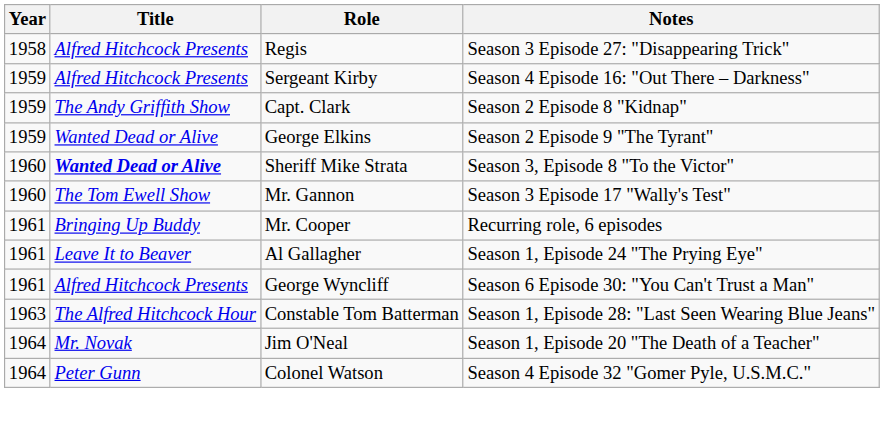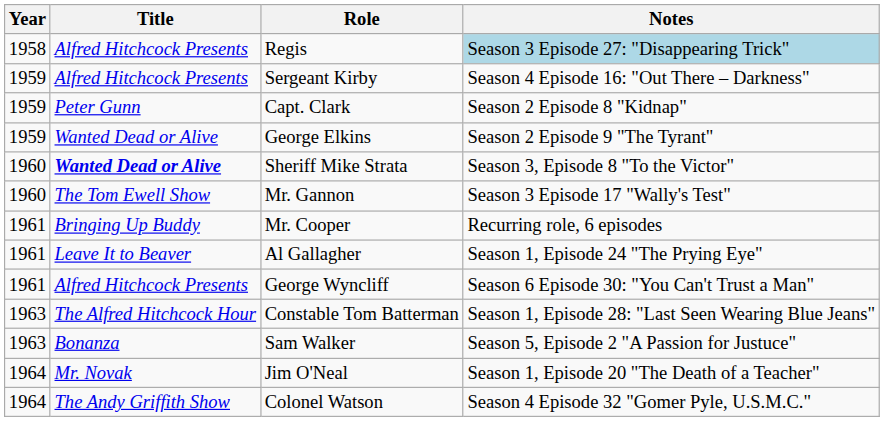 <table class="wikitable plainrowheaders sortable">
 <tr>
 <th scope="col">Year</th>
 <th scope="col">Title</th>
 <th scope="col">Role</th>
 <th scope="col" class="unsortable">Notes</th>
 </tr>
 <tr>
 <td>1958</td>
 <td><em><a href='#'>Alfred Hitchcock Presents</a></em></td>
 <td>Regis</td>
-<td>Season 3 Episode 27: "Disappearing Trick"</td>
+<td style="background: lightblue;">Season 3 Episode 27: "Disappearing Trick"</td>
 </tr>
 <tr>
 <td>1959</td>
 <td><em><a href='#'>Alfred Hitchcock Presents</a></em></td>
 <td>Sergeant Kirby</td>
 <td>Season 4 Episode 16: "Out There – Darkness"</td>
 </tr>
 <tr>
 <td>1959</td>
-<td><em><a href='#'>The Andy Griffith Show</a></em></td>
+<td><em><a href='#'>Peter Gunn</a></em></td>
 <td>Capt. Clark</td>
 <td>Season 2 Episode 8 "Kidnap"</td>
 </tr>
 <tr>
 <td>1959</td>
 <td><em><a href='#'>Wanted Dead or Alive</a></em></td>
 <td>George Elkins</td>
 <td>Season 2 Episode 9 "The Tyrant"</td>
 </tr>
 <tr>
 <td>1960</td>
 <td><strong><em><a href='#'>Wanted Dead or Alive</a></em></strong></td>
 <td>Sheriff Mike Strata</td>
 <td>Season 3, Episode 8 "To the Victor"</td>
 </tr>
 <tr>
 <td>1960</td>
 <td><em><a href='#'>The Tom Ewell Show</a></em></td>
 <td>Mr. Gannon</td>
 <td>Season 3 Episode 17 "Wally's Test"</td>
 </tr>
 <tr>
 <td>1961</td>
 <td><em><a href='#'>Bringing Up Buddy</a></em></td>
 <td>Mr. Cooper</td>
 <td>Recurring role, 6 episodes</td>
 </tr>
 <tr>
 <td>1961</td>
 <td><em><a href='#'>Leave It to Beaver</a></em></td>
 <td>Al Gallagher</td>
 <td>Season 1, Episode 24 "The Prying Eye"</td>
 </tr>
 <tr>
 <td>1961</td>
 <td><em><a href='#'>Alfred Hitchcock Presents</a></em></td>
 <td>George Wyncliff</td>
 <td>Season 6 Episode 30: "You Can't Trust a Man"</td>
 </tr>
 <tr>
 <td>1963</td>
 <td><em><a href='#'>The Alfred Hitchcock Hour</a></em></td>
 <td>Constable Tom Batterman</td>
 <td>Season 1, Episode 28: "Last Seen Wearing Blue Jeans"</td>
 </tr>
 <tr>
+<td>1963</td>
+<td><em><a href='#'>Bonanza</a></em></td>
+<td>Sam Walker</td>
+<td>Season 5, Episode 2 "A Passion for Justuce"</td>
+</tr>
+<tr>
 <td>1964</td>
 <td><em><a href='#'>Mr. Novak</a></em></td>
 <td>Jim O'Neal</td>
 <td>Season 1, Episode 20 "The Death of a Teacher"</td>
 </tr>
 <tr>
 <td>1964</td>
-<td><em><a href='#'>Peter Gunn</a></em></td>
+<td><em><a href='#'>The Andy Griffith Show</a></em></td>
 <td>Colonel Watson</td>
 <td>Season 4 Episode 32 "Gomer Pyle, U.S.M.C."</td>
 </tr>
 </table>
